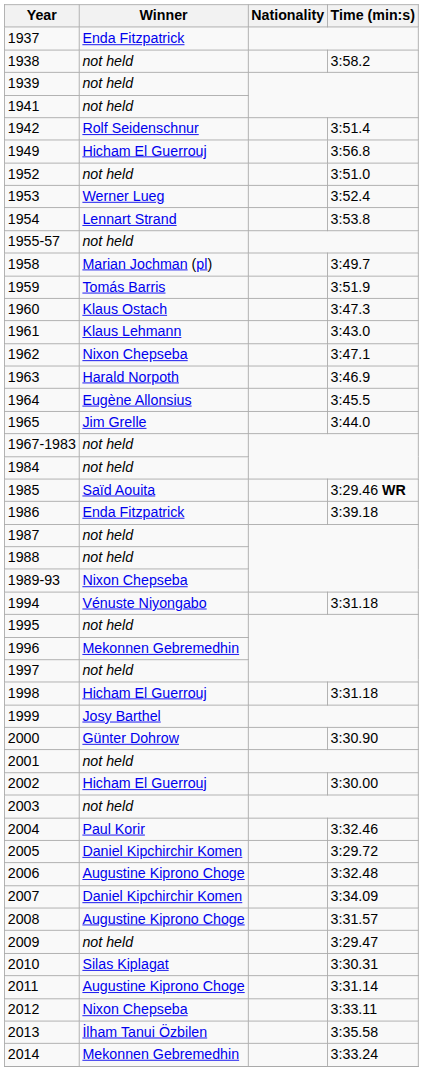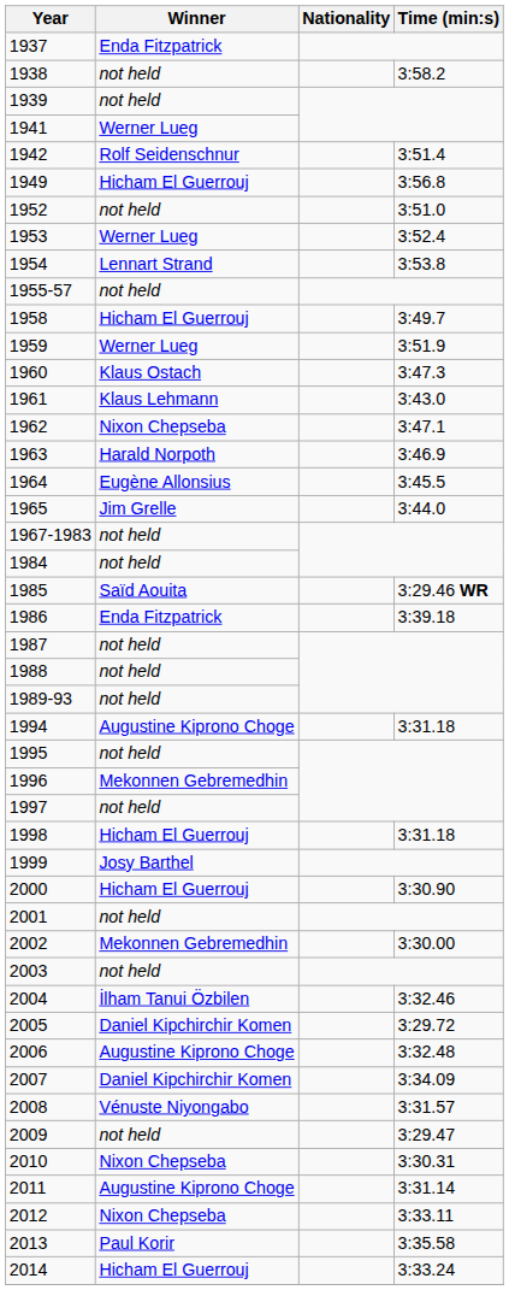 <table class="wikitable collapsible collapsed" style="float:left">
 <tr>
 <th>Year</th>
 <th>Winner</th>
 <th>Nationality</th>
 <th>Time (min:s)</th>
 </tr>
 <tr>
 <td>1937</td>
 <td><a href='#'>Enda Fitzpatrick</a></td>
 </tr>
 <tr>
 <td>1938</td>
 <td><em>not held</em></td>
 <td></td>
 <td>3:58.2</td>
 </tr>
 <tr>
 <td>1939</td>
 <td><em>not held</em></td>
 </tr>
 <tr>
 <td>1941</td>
-<td><em>not held</em></td>
+<td><a href='#'>Werner Lueg</a></td>
 </tr>
 <tr>
 <td>1942</td>
 <td><a href='#'>Rolf Seidenschnur</a></td>
 <td></td>
 <td>3:51.4</td>
 </tr>
 <tr>
 <td>1949</td>
 <td><a href='#'>Hicham El Guerrouj</a></td>
 <td></td>
 <td>3:56.8</td>
 </tr>
 <tr>
 <td>1952</td>
 <td><em>not held</em></td>
 <td></td>
 <td>3:51.0</td>
 </tr>
 <tr>
 <td>1953</td>
 <td><a href='#'>Werner Lueg</a></td>
 <td></td>
 <td>3:52.4</td>
 </tr>
 <tr>
 <td>1954</td>
 <td><a href='#'>Lennart Strand</a></td>
 <td></td>
 <td>3:53.8</td>
 </tr>
 <tr>
 <td>1955-57</td>
 <td><em>not held</em></td>
 </tr>
 <tr>
 <td>1958</td>
-<td><a href='#'>Marian Jochman</a> (<a href='#'>pl</a>)</td>
+<td><a href='#'>Hicham El Guerrouj</a></td>
 <td></td>
 <td>3:49.7</td>
 </tr>
 <tr>
 <td>1959</td>
-<td><a href='#'>Tomás Barris</a></td>
+<td><a href='#'>Werner Lueg</a></td>
 <td></td>
 <td>3:51.9</td>
 </tr>
 <tr>
 <td>1960</td>
 <td><a href='#'>Klaus Ostach</a></td>
 <td></td>
 <td>3:47.3</td>
 </tr>
 <tr>
 <td>1961</td>
 <td><a href='#'>Klaus Lehmann</a></td>
 <td></td>
 <td>3:43.0</td>
 </tr>
 <tr>
 <td>1962</td>
 <td><a href='#'>Nixon Chepseba</a></td>
 <td></td>
 <td>3:47.1</td>
 </tr>
 <tr>
 <td>1963</td>
 <td><a href='#'>Harald Norpoth</a></td>
 <td></td>
 <td>3:46.9</td>
 </tr>
 <tr>
 <td>1964</td>
 <td><a href='#'>Eugène Allonsius</a></td>
 <td></td>
 <td>3:45.5</td>
 </tr>
 <tr>
 <td>1965</td>
 <td><a href='#'>Jim Grelle</a></td>
 <td></td>
 <td>3:44.0</td>
 </tr>
 <tr>
 <td>1967-1983</td>
 <td><em>not held</em></td>
 </tr>
 <tr>
 <td>1984</td>
 <td><em>not held</em></td>
 </tr>
 <tr>
 <td>1985</td>
 <td><a href='#'>Saïd Aouita</a></td>
 <td></td>
 <td>3:29.46 <strong>WR</strong></td>
 </tr>
 <tr>
 <td>1986</td>
 <td><a href='#'>Enda Fitzpatrick</a></td>
 <td></td>
 <td>3:39.18</td>
 </tr>
 <tr>
 <td>1987</td>
 <td><em>not held</em></td>
 </tr>
 <tr>
 <td>1988</td>
 <td><em>not held</em></td>
 </tr>
 <tr>
 <td>1989-93</td>
-<td><a href='#'>Nixon Chepseba</a></td>
+<td><em>not held</em></td>
 </tr>
 <tr>
 <td>1994</td>
-<td><a href='#'>Vénuste Niyongabo</a></td>
+<td><a href='#'>Augustine Kiprono Choge</a></td>
 <td></td>
 <td>3:31.18</td>
 </tr>
 <tr>
 <td>1995</td>
 <td><em>not held</em></td>
 </tr>
 <tr>
 <td>1996</td>
 <td><a href='#'>Mekonnen Gebremedhin</a></td>
 </tr>
 <tr>
 <td>1997</td>
 <td><em>not held</em></td>
 </tr>
 <tr>
 <td>1998</td>
 <td><a href='#'>Hicham El Guerrouj</a></td>
 <td></td>
 <td>3:31.18</td>
 </tr>
 <tr>
 <td>1999</td>
 <td><a href='#'>Josy Barthel</a></td>
 </tr>
 <tr>
 <td>2000</td>
-<td><a href='#'>Günter Dohrow</a></td>
+<td><a href='#'>Hicham El Guerrouj</a></td>
 <td></td>
 <td>3:30.90</td>
 </tr>
 <tr>
 <td>2001</td>
 <td><em>not held</em></td>
 </tr>
 <tr>
 <td>2002</td>
-<td><a href='#'>Hicham El Guerrouj</a></td>
+<td><a href='#'>Mekonnen Gebremedhin</a></td>
 <td></td>
 <td>3:30.00</td>
 </tr>
 <tr>
 <td>2003</td>
 <td><em>not held</em></td>
 </tr>
 <tr>
 <td>2004</td>
-<td><a href='#'>Paul Korir</a></td>
+<td><a href='#'>İlham Tanui Özbilen</a></td>
 <td></td>
 <td>3:32.46</td>
 </tr>
 <tr>
 <td>2005</td>
 <td><a href='#'>Daniel Kipchirchir Komen</a></td>
 <td></td>
 <td>3:29.72</td>
 </tr>
 <tr>
 <td>2006</td>
 <td><a href='#'>Augustine Kiprono Choge</a></td>
 <td></td>
 <td>3:32.48</td>
 </tr>
 <tr>
 <td>2007</td>
 <td><a href='#'>Daniel Kipchirchir Komen</a></td>
 <td></td>
 <td>3:34.09</td>
 </tr>
 <tr>
 <td>2008</td>
-<td><a href='#'>Augustine Kiprono Choge</a></td>
+<td><a href='#'>Vénuste Niyongabo</a></td>
 <td></td>
 <td>3:31.57</td>
 </tr>
 <tr>
 <td>2009</td>
 <td><em>not held</em></td>
 <td></td>
 <td>3:29.47</td>
 </tr>
 <tr>
 <td>2010</td>
-<td><a href='#'>Silas Kiplagat</a></td>
+<td><a href='#'>Nixon Chepseba</a></td>
 <td></td>
 <td>3:30.31</td>
 </tr>
 <tr>
 <td>2011</td>
 <td><a href='#'>Augustine Kiprono Choge</a></td>
 <td></td>
 <td>3:31.14</td>
 </tr>
 <tr>
 <td>2012</td>
 <td><a href='#'>Nixon Chepseba</a></td>
 <td></td>
 <td>3:33.11</td>
 </tr>
 <tr>
 <td>2013</td>
-<td><a href='#'>İlham Tanui Özbilen</a></td>
+<td><a href='#'>Paul Korir</a></td>
 <td></td>
 <td>3:35.58</td>
 </tr>
 <tr>
 <td>2014</td>
-<td><a href='#'>Mekonnen Gebremedhin</a></td>
+<td><a href='#'>Hicham El Guerrouj</a></td>
 <td></td>
 <td>3:33.24</td>
 </tr>
 <tr>
 </tr>
 </table>
